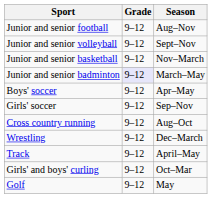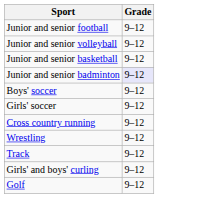 <table class="wikitable">
 <tr>
 <th>Sport</th>
 <th>Grade</th>
-<th>Season</th>
 </tr>
 <tr>
 <td>Junior and senior <a href='#'>football</a></td>
 <td>9–12</td>
-<td>Aug–Nov</td>
 </tr>
 <tr>
 <td>Junior and senior <a href='#'>volleyball</a></td>
 <td>9–12</td>
-<td>Sept–Nov</td>
 </tr>
 <tr>
 <td>Junior and senior <a href='#'>basketball</a></td>
 <td>9–12</td>
-<td>Nov–March</td>
 </tr>
 <tr>
 <td>Junior and senior <a href='#'>badminton</a></td>
 <td style="background: lavender;">9–12</td>
-<td>March–May</td>
 </tr>
 <tr>
 <td>Boys' <a href='#'>soccer</a></td>
 <td>9–12</td>
-<td>Apr–May</td>
 </tr>
 <tr>
 <td>Girls' soccer</td>
 <td>9–12</td>
-<td>Sep–Nov</td>
 </tr>
 <tr>
 <td><a href='#'>Cross country running</a></td>
 <td>9–12</td>
-<td>Aug–Oct</td>
 </tr>
 <tr>
 <td><a href='#'>Wrestling</a></td>
 <td>9–12</td>
-<td>Dec–March</td>
 </tr>
 <tr>
 <td><a href='#'>Track</a></td>
 <td>9–12</td>
-<td>April–May</td>
 </tr>
 <tr>
 <td>Girls' and boys' <a href='#'>curling</a></td>
 <td>9–12</td>
-<td>Oct–Mar</td>
 </tr>
 <tr>
 <td><a href='#'>Golf</a></td>
 <td>9–12</td>
-<td>May</td>
 </tr>
 </table>
